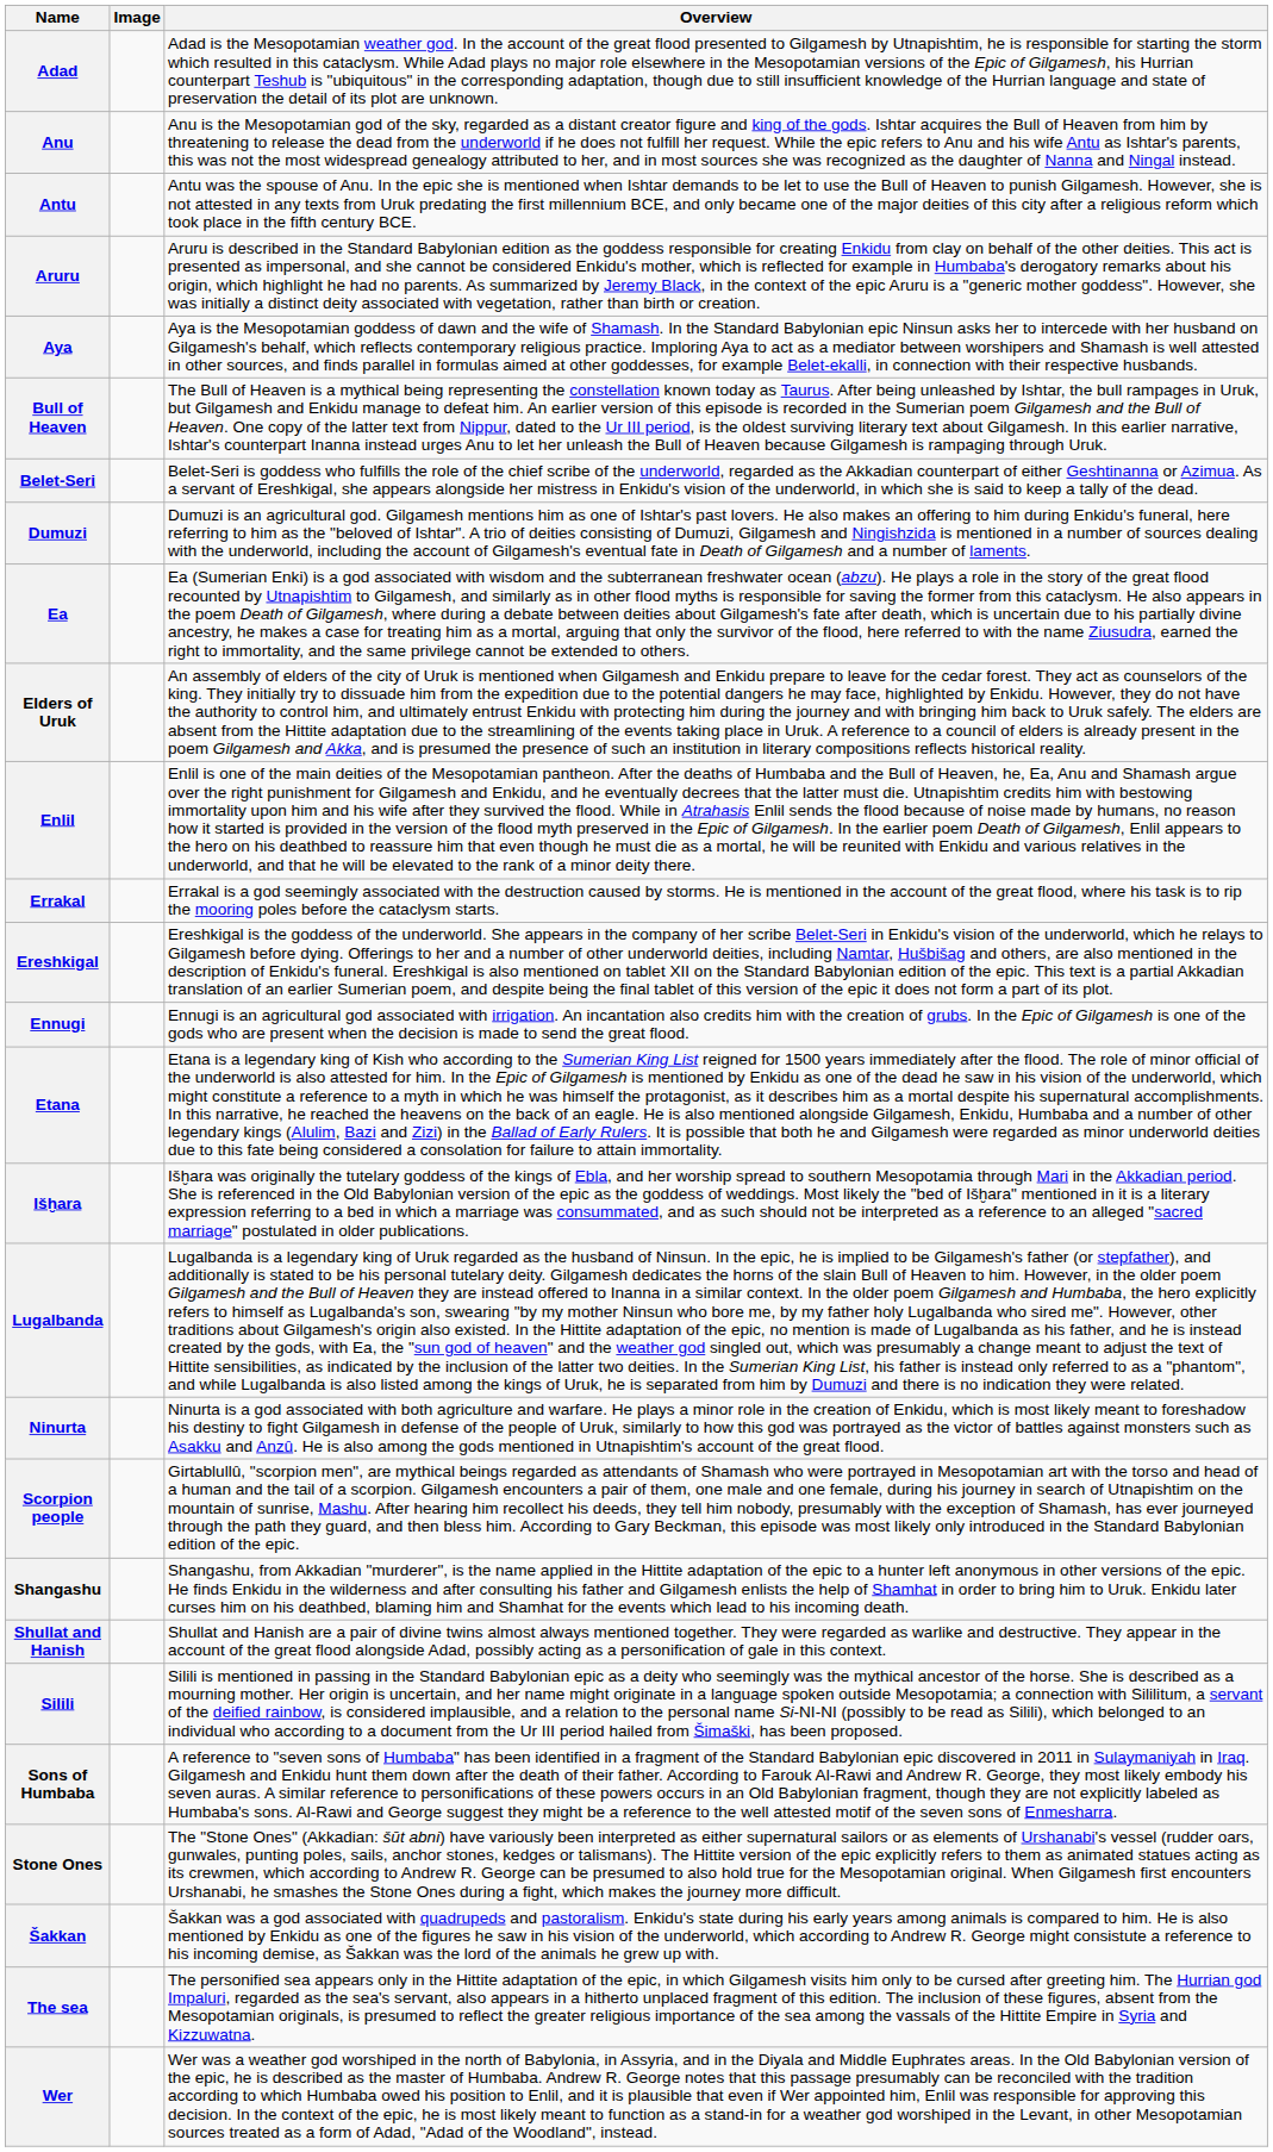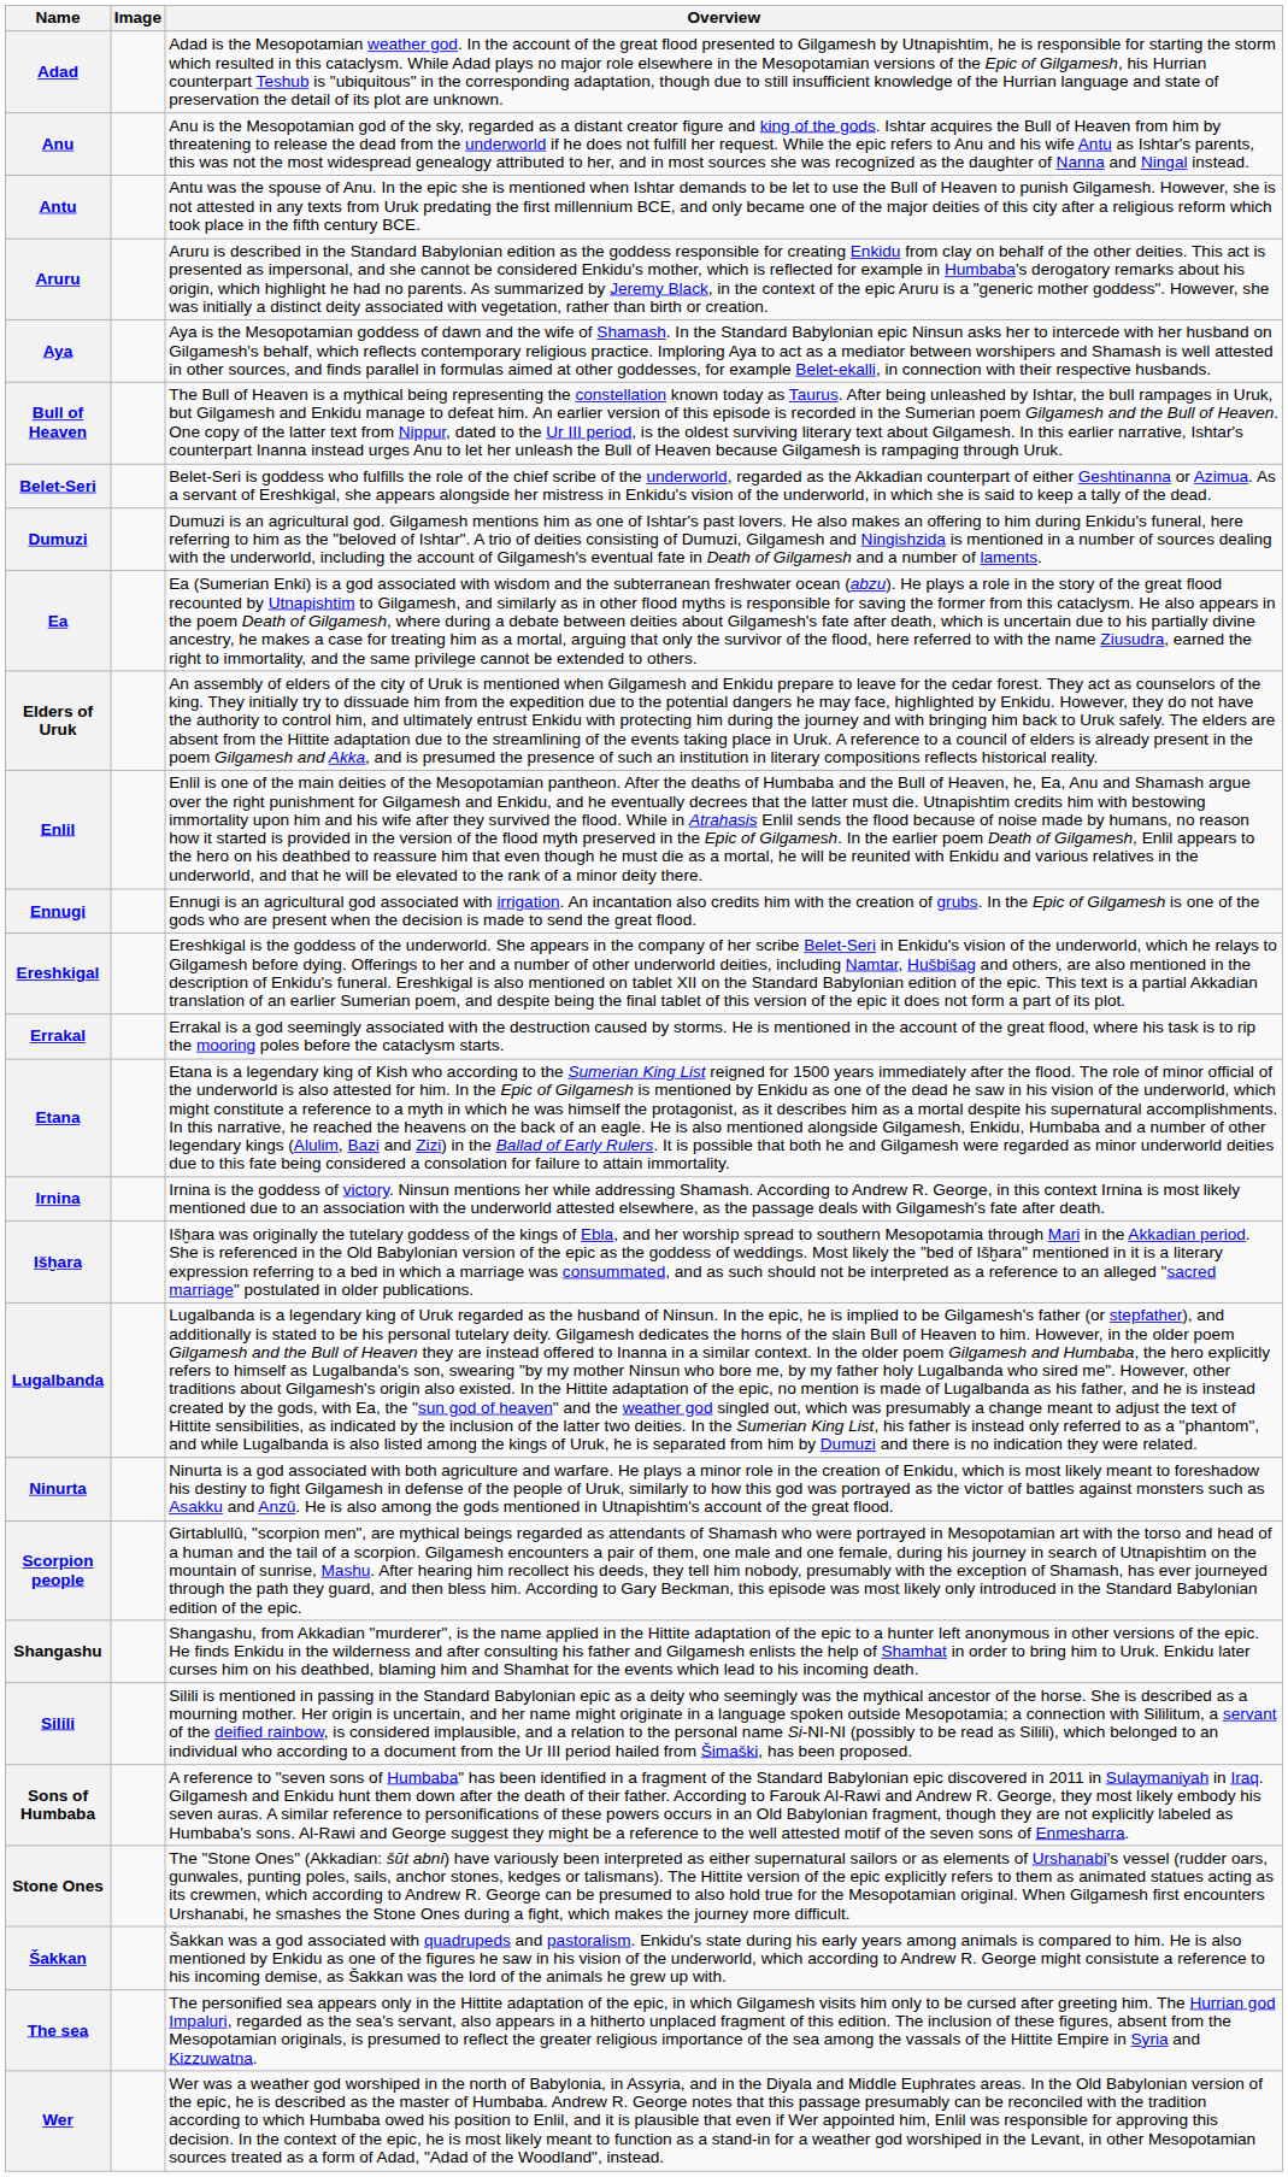 <table class="wikitable">
 <tr>
 <th scope="col">Name</th>
 <th scope="col">Image</th>
 <th scope="col">Overview</th>
 </tr>
 <tr>
 <th scope="row"><a href='#'>Adad</a></th>
 <td></td>
 <td>Adad is the Mesopotamian <a href='#'>weather god</a>. In the account of the great flood presented to Gilgamesh by Utnapishtim, he is responsible for starting the storm which resulted in this cataclysm. While Adad plays no major role elsewhere in the Mesopotamian versions of the <em>Epic of Gilgamesh</em>, his Hurrian counterpart <a href='#'>Teshub</a> is "ubiquitous" in the corresponding adaptation, though due to still insufficient knowledge of the Hurrian language and state of preservation the detail of its plot are unknown.</td>
 </tr>
 <tr>
 <th scope="row"><a href='#'>Anu</a></th>
 <td></td>
 <td>Anu is the Mesopotamian god of the sky, regarded as a distant creator figure and <a href='#'>king of the gods</a>. Ishtar acquires the Bull of Heaven from him by threatening to release the dead from the <a href='#'>underworld</a> if he does not fulfill her request. While the epic refers to Anu and his wife <a href='#'>Antu</a> as Ishtar's parents, this was not the most widespread genealogy attributed to her, and in most sources she was recognized as the daughter of <a href='#'>Nanna</a> and <a href='#'>Ningal</a> instead.</td>
 </tr>
 <tr>
 <th scope="row"><a href='#'>Antu</a></th>
 <td></td>
 <td>Antu was the spouse of Anu. In the epic she is mentioned when Ishtar demands to be let to use the Bull of Heaven to punish Gilgamesh. However, she is not attested in any texts from Uruk predating the first millennium BCE, and only became one of the major deities of this city after a religious reform which took place in the fifth century BCE.</td>
 </tr>
 <tr>
 <th scope="row"><a href='#'>Aruru</a></th>
 <td></td>
 <td>Aruru is described in the Standard Babylonian edition as the goddess responsible for creating <a href='#'>Enkidu</a> from clay on behalf of the other deities. This act is presented as impersonal, and she cannot be considered Enkidu's mother, which is reflected for example in <a href='#'>Humbaba</a>'s derogatory remarks about his origin, which highlight he had no parents. As summarized by <a href='#'>Jeremy Black</a>, in the context of the epic Aruru is a "generic mother goddess". However, she was initially a distinct deity associated with vegetation, rather than birth or creation.</td>
 </tr>
 <tr>
 <th scope="row"><a href='#'>Aya</a></th>
 <td></td>
 <td>Aya is the Mesopotamian goddess of dawn and the wife of <a href='#'>Shamash</a>. In the Standard Babylonian epic Ninsun asks her to intercede with her husband on Gilgamesh's behalf, which reflects contemporary religious practice. Imploring Aya to act as a mediator between worshipers and Shamash is well attested in other sources, and finds parallel in formulas aimed at other goddesses, for example <a href='#'>Belet-ekalli</a>, in connection with their respective husbands.</td>
 </tr>
 <tr>
 <th scope="row"><a href='#'>Bull of Heaven</a></th>
 <td></td>
 <td>The Bull of Heaven is a mythical being representing the <a href='#'>constellation</a> known today as <a href='#'>Taurus</a>. After being unleashed by Ishtar, the bull rampages in Uruk, but Gilgamesh and Enkidu manage to defeat him. An earlier version of this episode is recorded in the Sumerian poem <em>Gilgamesh and the Bull of Heaven</em>. One copy of the latter text from <a href='#'>Nippur</a>, dated to the <a href='#'>Ur III period</a>, is the oldest surviving literary text about Gilgamesh. In this earlier narrative, Ishtar's counterpart Inanna instead urges Anu to let her unleash the Bull of Heaven because Gilgamesh is rampaging through Uruk.</td>
 </tr>
 <tr>
 <th scope="row"><a href='#'>Belet-Seri</a></th>
 <td></td>
 <td>Belet-Seri is goddess who fulfills the role of the chief scribe of the <a href='#'>underworld</a>, regarded as the Akkadian counterpart of either <a href='#'>Geshtinanna</a> or <a href='#'>Azimua</a>. As a servant of Ereshkigal, she appears alongside her mistress in Enkidu's vision of the underworld, in which she is said to keep a tally of the dead.</td>
 </tr>
 <tr>
 <th scope="row"><a href='#'>Dumuzi</a></th>
 <td></td>
 <td>Dumuzi is an agricultural god. Gilgamesh mentions him as one of Ishtar's past lovers. He also makes an offering to him during Enkidu's funeral, here referring to him as the "beloved of Ishtar". A trio of deities consisting of Dumuzi, Gilgamesh and <a href='#'>Ningishzida</a> is mentioned in a number of sources dealing with the underworld, including the account of Gilgamesh's eventual fate in <em>Death of Gilgamesh</em> and a number of <a href='#'>laments</a>.</td>
 </tr>
 <tr>
 <th scope="row"><a href='#'>Ea</a></th>
 <td></td>
 <td>Ea (Sumerian Enki) is a god associated with wisdom and the subterranean freshwater ocean (<em><a href='#'>abzu</a></em>). He plays a role in the story of the great flood recounted by <a href='#'>Utnapishtim</a> to Gilgamesh, and similarly as in other flood myths is responsible for saving the former from this cataclysm. He also appears in the poem <em>Death of Gilgamesh</em>, where during a debate between deities about Gilgamesh's fate after death, which is uncertain due to his partially divine ancestry, he makes a case for treating him as a mortal, arguing that only the survivor of the flood, here referred to with the name <a href='#'>Ziusudra</a>, earned the right to immortality, and the same privilege cannot be extended to others.</td>
 </tr>
 <tr>
 <th scope="row">Elders of Uruk</th>
 <td></td>
 <td>An assembly of elders of the city of Uruk is mentioned when Gilgamesh and Enkidu prepare to leave for the cedar forest. They act as counselors of the king. They initially try to dissuade him from the expedition due to the potential dangers he may face, highlighted by Enkidu. However, they do not have the authority to control him, and ultimately entrust Enkidu with protecting him during the journey and with bringing him back to Uruk safely. The elders are absent from the Hittite adaptation due to the streamlining of the events taking place in Uruk. A reference to a council of elders is already present in the poem <em>Gilgamesh and <a href='#'>Akka</a></em>, and is presumed the presence of such an institution in literary compositions reflects historical reality.</td>
 </tr>
 <tr>
 <th scope="row"><a href='#'>Enlil</a></th>
 <td></td>
 <td>Enlil is one of the main deities of the Mesopotamian pantheon. After the deaths of Humbaba and the Bull of Heaven, he, Ea, Anu and Shamash argue over the right punishment for Gilgamesh and Enkidu, and he eventually decrees that the latter must die. Utnapishtim credits him with bestowing immortality upon him and his wife after they survived the flood. While in <em><a href='#'>Atrahasis</a></em> Enlil sends the flood because of noise made by humans, no reason how it started is provided in the version of the flood myth preserved in the <em>Epic of Gilgamesh</em>. In the earlier poem <em>Death of Gilgamesh</em>, Enlil appears to the hero on his deathbed to reassure him that even though he must die as a mortal, he will be reunited with Enkidu and various relatives in the underworld, and that he will be elevated to the rank of a minor deity there.</td>
 </tr>
 <tr>
-<th scope="row"><a href='#'>Errakal</a></th>
+<th scope="row"><a href='#'>Ennugi</a></th>
 <td></td>
-<td>Errakal is a god seemingly associated with the destruction caused by storms. He is mentioned in the account of the great flood, where his task is to rip the <a href='#'>mooring</a> poles before the cataclysm starts.</td>
+<td>Ennugi is an agricultural god associated with <a href='#'>irrigation</a>. An incantation also credits him with the creation of <a href='#'>grubs</a>. In the <em>Epic of Gilgamesh</em> is one of the gods who are present when the decision is made to send the great flood.</td>
 </tr>
 <tr>
 <th scope="row"><a href='#'>Ereshkigal</a></th>
 <td></td>
 <td>Ereshkigal is the goddess of the underworld. She appears in the company of her scribe <a href='#'>Belet-Seri</a> in Enkidu's vision of the underworld, which he relays to Gilgamesh before dying. Offerings to her and a number of other underworld deities, including <a href='#'>Namtar</a>, <a href='#'>Hušbišag</a> and others, are also mentioned in the description of Enkidu's funeral. Ereshkigal is also mentioned on tablet XII on the Standard Babylonian edition of the epic. This text is a partial Akkadian translation of an earlier Sumerian poem, and despite being the final tablet of this version of the epic it does not form a part of its plot.</td>
 </tr>
 <tr>
-<th scope="row"><a href='#'>Ennugi</a></th>
+<th scope="row"><a href='#'>Errakal</a></th>
 <td></td>
-<td>Ennugi is an agricultural god associated with <a href='#'>irrigation</a>. An incantation also credits him with the creation of <a href='#'>grubs</a>. In the <em>Epic of Gilgamesh</em> is one of the gods who are present when the decision is made to send the great flood.</td>
+<td>Errakal is a god seemingly associated with the destruction caused by storms. He is mentioned in the account of the great flood, where his task is to rip the <a href='#'>mooring</a> poles before the cataclysm starts.</td>
 </tr>
 <tr>
 <th scope="row"><a href='#'>Etana</a></th>
 <td></td>
 <td>Etana is a legendary king of Kish who according to the <em><a href='#'>Sumerian King List</a></em> reigned for 1500 years immediately after the flood. The role of minor official of the underworld is also attested for him. In the <em>Epic of Gilgamesh</em> is mentioned by Enkidu as one of the dead he saw in his vision of the underworld, which might constitute a reference to a myth in which he was himself the protagonist, as it describes him as a mortal despite his supernatural accomplishments. In this narrative, he reached the heavens on the back of an eagle. He is also mentioned alongside Gilgamesh, Enkidu, Humbaba and a number of other legendary kings (<a href='#'>Alulim</a>, <a href='#'>Bazi</a> and <a href='#'>Zizi</a>) in the <em><a href='#'>Ballad of Early Rulers</a></em>. It is possible that both he and Gilgamesh were regarded as minor underworld deities due to this fate being considered a consolation for failure to attain immortality.</td>
+</tr>
+<tr>
+<th scope="row"><a href='#'>Irnina</a></th>
+<td></td>
+<td>Irnina is the goddess of <a href='#'>victory</a>. Ninsun mentions her while addressing Shamash. According to Andrew R. George, in this context Irnina is most likely mentioned due to an association with the underworld attested elsewhere, as the passage deals with Gilgamesh's fate after death.</td>
 </tr>
 <tr>
 <th scope="row"><a href='#'>Išḫara</a></th>
 <td></td>
 <td>Išḫara was originally the tutelary goddess of the kings of <a href='#'>Ebla</a>, and her worship spread to southern Mesopotamia through <a href='#'>Mari</a> in the <a href='#'>Akkadian period</a>. She is referenced in the Old Babylonian version of the epic as the goddess of weddings. Most likely the "bed of Išḫara" mentioned in it is a literary expression referring to a bed in which a marriage was <a href='#'>consummated</a>, and as such should not be interpreted as a reference to an alleged "<a href='#'>sacred marriage</a>" postulated in older publications.</td>
 </tr>
 <tr>
 <th scope="row"><a href='#'>Lugalbanda</a></th>
 <td></td>
 <td>Lugalbanda is a legendary king of Uruk regarded as the husband of Ninsun. In the epic, he is implied to be Gilgamesh's father (or <a href='#'>stepfather</a>), and additionally is stated to be his personal tutelary deity. Gilgamesh dedicates the horns of the slain Bull of Heaven to him. However, in the older poem <em>Gilgamesh and the Bull of Heaven</em> they are instead offered to Inanna in a similar context. In the older poem <em>Gilgamesh and Humbaba</em>, the hero explicitly refers to himself as Lugalbanda's son, swearing "by my mother Ninsun who bore me, by my father holy Lugalbanda who sired me". However, other traditions about Gilgamesh's origin also existed. In the Hittite adaptation of the epic, no mention is made of Lugalbanda as his father, and he is instead created by the gods, with Ea, the "<a href='#'>sun god of heaven</a>" and the <a href='#'>weather god</a> singled out, which was presumably a change meant to adjust the text of Hittite sensibilities, as indicated by the inclusion of the latter two deities. In the <em>Sumerian King List</em>, his father is instead only referred to as a "phantom", and while Lugalbanda is also listed among the kings of Uruk, he is separated from him by <a href='#'>Dumuzi</a> and there is no indication they were related.</td>
 </tr>
 <tr>
 <th scope="row"><a href='#'>Ninurta</a></th>
 <td></td>
 <td>Ninurta is a god associated with both agriculture and warfare. He plays a minor role in the creation of Enkidu, which is most likely meant to foreshadow his destiny to fight Gilgamesh in defense of the people of Uruk, similarly to how this god was portrayed as the victor of battles against monsters such as <a href='#'>Asakku</a> and <a href='#'>Anzû</a>. He is also among the gods mentioned in Utnapishtim's account of the great flood.</td>
 </tr>
 <tr>
 <th scope="row"><a href='#'>Scorpion people</a></th>
 <td></td>
 <td>Girtablullû, "scorpion men", are mythical beings regarded as attendants of Shamash who were portrayed in Mesopotamian art with the torso and head of a human and the tail of a scorpion. Gilgamesh encounters a pair of them, one male and one female, during his journey in search of Utnapishtim on the mountain of sunrise, <a href='#'>Mashu</a>. After hearing him recollect his deeds, they tell him nobody, presumably with the exception of Shamash, has ever journeyed through the path they guard, and then bless him. According to Gary Beckman, this episode was most likely only introduced in the Standard Babylonian edition of the epic.</td>
 </tr>
 <tr>
 <th scope="row">Shangashu</th>
 <td></td>
 <td>Shangashu, from Akkadian "murderer", is the name applied in the Hittite adaptation of the epic to a hunter left anonymous in other versions of the epic. He finds Enkidu in the wilderness and after consulting his father and Gilgamesh enlists the help of <a href='#'>Shamhat</a> in order to bring him to Uruk. Enkidu later curses him on his deathbed, blaming him and Shamhat for the events which lead to his incoming death.</td>
-</tr>
-<tr>
-<th scope="row"><a href='#'>Shullat and Hanish</a></th>
-<td></td>
-<td>Shullat and Hanish are a pair of divine twins almost always mentioned together. They were regarded as warlike and destructive. They appear in the account of the great flood alongside Adad, possibly acting as a personification of gale in this context.</td>
 </tr>
 <tr>
 <th scope="row"><a href='#'>Silili</a></th>
 <td></td>
 <td>Silili is mentioned in passing in the Standard Babylonian epic as a deity who seemingly was the mythical ancestor of the horse. She is described as a mourning mother. Her origin is uncertain, and her name might originate in a language spoken outside Mesopotamia; a connection with Sililitum, a <a href='#'>servant</a> of the <a href='#'>deified rainbow</a>, is considered implausible, and a relation to the personal name <em>Si</em>-NI-NI (possibly to be read as Silili), which belonged to an individual who according to a document from the Ur III period hailed from <a href='#'>Šimaški</a>, has been proposed.</td>
 </tr>
 <tr>
 <th scope="row">Sons of Humbaba</th>
 <td></td>
 <td>A reference to "seven sons of <a href='#'>Humbaba</a>" has been identified in a fragment of the Standard Babylonian epic discovered in 2011 in <a href='#'>Sulaymaniyah</a> in <a href='#'>Iraq</a>. Gilgamesh and Enkidu hunt them down after the death of their father. According to Farouk Al-Rawi and Andrew R. George, they most likely embody his seven auras. A similar reference to personifications of these powers occurs in an Old Babylonian fragment, though they are not explicitly labeled as Humbaba's sons. Al-Rawi and George suggest they might be a reference to the well attested motif of the seven sons of <a href='#'>Enmesharra</a>.</td>
 </tr>
 <tr>
 <th scope="row">Stone Ones</th>
 <td></td>
 <td>The "Stone Ones" (Akkadian: <em>šūt abni</em>) have variously been interpreted as either supernatural sailors or as elements of <a href='#'>Urshanabi</a>'s vessel (rudder oars, gunwales, punting poles, sails, anchor stones, kedges or talismans). The Hittite version of the epic explicitly refers to them as animated statues acting as its crewmen, which according to Andrew R. George can be presumed to also hold true for the Mesopotamian original. When Gilgamesh first encounters Urshanabi, he smashes the Stone Ones during a fight, which makes the journey more difficult.</td>
 </tr>
 <tr>
 <th scope="row"><a href='#'>Šakkan</a></th>
 <td></td>
 <td>Šakkan was a god associated with <a href='#'>quadrupeds</a> and <a href='#'>pastoralism</a>. Enkidu's state during his early years among animals is compared to him. He is also mentioned by Enkidu as one of the figures he saw in his vision of the underworld, which according to Andrew R. George might consistute a reference to his incoming demise, as Šakkan was the lord of the animals he grew up with.</td>
 </tr>
 <tr>
 <th scope="row"><a href='#'>The sea</a></th>
 <td></td>
 <td>The personified sea appears only in the Hittite adaptation of the epic, in which Gilgamesh visits him only to be cursed after greeting him. The <a href='#'>Hurrian god</a> <a href='#'>Impaluri</a>, regarded as the sea's servant, also appears in a hitherto unplaced fragment of this edition. The inclusion of these figures, absent from the Mesopotamian originals, is presumed to reflect the greater religious importance of the sea among the vassals of the Hittite Empire in <a href='#'>Syria</a> and <a href='#'>Kizzuwatna</a>.</td>
 </tr>
 <tr>
 <th scope="row"><a href='#'>Wer</a></th>
 <td></td>
 <td>Wer was a weather god worshiped in the north of Babylonia, in Assyria, and in the Diyala and Middle Euphrates areas. In the Old Babylonian version of the epic, he is described as the master of Humbaba. Andrew R. George notes that this passage presumably can be reconciled with the tradition according to which Humbaba owed his position to Enlil, and it is plausible that even if Wer appointed him, Enlil was responsible for approving this decision. In the context of the epic, he is most likely meant to function as a stand-in for a weather god worshiped in the Levant, in other Mesopotamian sources treated as a form of Adad, "Adad of the Woodland", instead.</td>
 </tr>
 </table>
